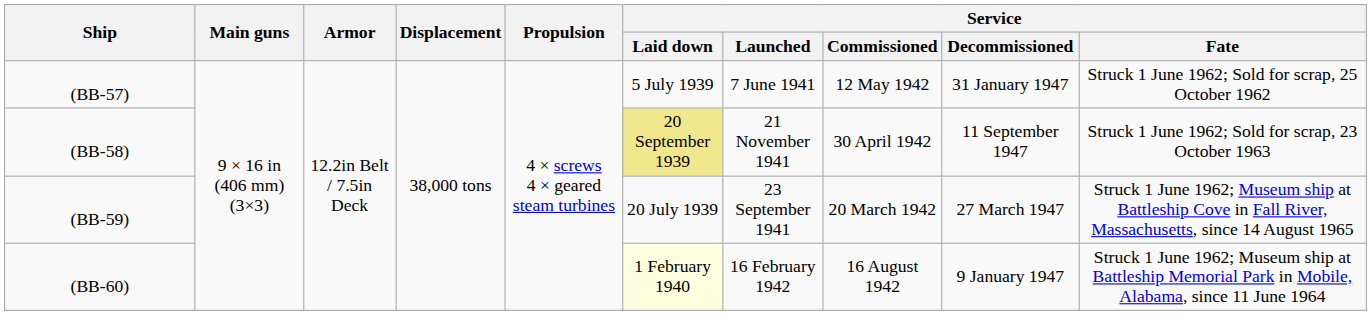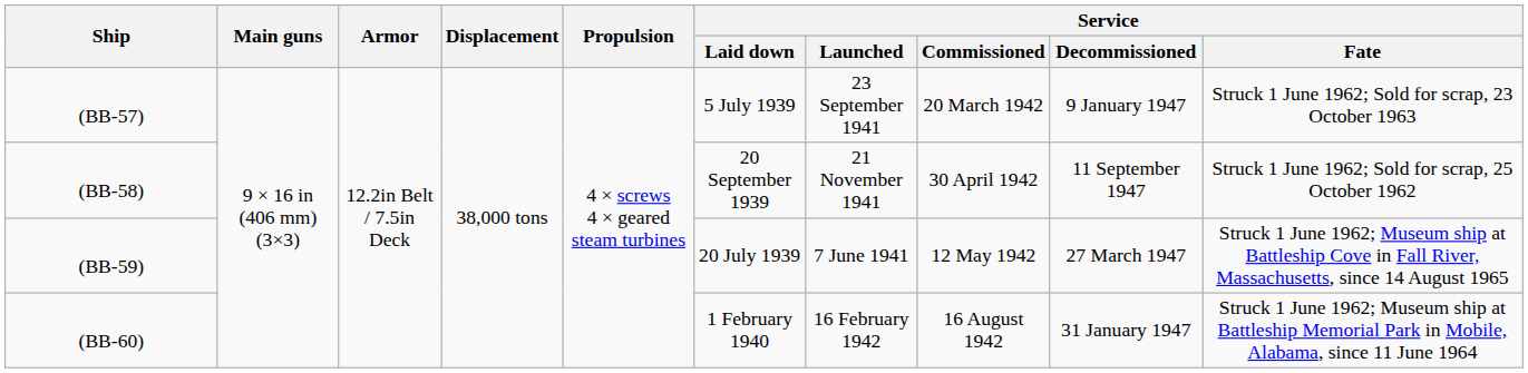 <table class="wikitable" style="width:98%;">
 <tr valign="center">
 <th scope="col" rowspan="2" style="text-align:center; width:14%;">Ship</th>
 <th scope="col" style="text-align:center;" rowspan="2">Main guns</th>
 <th scope="col" style="text-align:center;" rowspan="2">Armor</th>
 <th scope="col" style="text-align:center;" rowspan="2">Displacement</th>
 <th scope="col" style="text-align:center;" rowspan="2">Propulsion</th>
 <th scope="col" style="text-align:center;" colspan="5">Service</th>
 </tr>
 <tr valign="top">
 <th scope="col" style="text-align:center;">Laid down</th>
 <th scope="col" style="text-align:center;">Launched</th>
 <th scope="col" style="text-align:center;">Commissioned</th>
 <th scope="col" style="text-align:center;">Decommissioned</th>
 <th scope="col" style="text-align:center;">Fate</th>
 </tr>
 <tr>
 <td style="text-align:center"><br>(BB-57)</td>
 <td style="text-align:center;" rowspan="5">9 × 16 in (406 mm) (3×3)</td>
 <td style="text-align:center;" rowspan="5">12.2in Belt / 7.5in Deck</td>
 <td style="text-align:center;" rowspan="5">38,000 tons</td>
 <td style="text-align:center;" rowspan="5">4 × <a href='#'>screws</a><br>4 × geared <a href='#'>steam turbines</a></td>
 <td style="text-align:center">5 July 1939</td>
-<td style="text-align:center">7 June 1941</td>
-<td style="text-align:center">12 May 1942</td>
-<td style="text-align:center">31 January 1947</td>
-<td style="text-align:center">Struck 1 June 1962; Sold for scrap, 25 October 1962</td>
+<td style="text-align:center">23 September 1941</td>
+<td style="text-align:center">20 March 1942</td>
+<td style="text-align:center">9 January 1947</td>
+<td style="text-align:center">Struck 1 June 1962; Sold for scrap, 23 October 1963</td>
 </tr>
 <tr>
 <td style="text-align:center"><br>(BB-58)</td>
-<td style="background: khaki; text-align:center">20 September 1939</td>
+<td style="text-align:center">20 September 1939</td>
 <td style="text-align:center">21 November 1941</td>
 <td style="text-align:center">30 April 1942</td>
 <td style="text-align:center">11 September 1947</td>
-<td style="text-align:center">Struck 1 June 1962; Sold for scrap, 23 October 1963</td>
+<td style="text-align:center">Struck 1 June 1962; Sold for scrap, 25 October 1962</td>
 </tr>
 <tr>
 <td style="text-align:center"><br>(BB-59)</td>
 <td style="text-align:center">20 July 1939</td>
-<td style="text-align:center">23 September 1941</td>
-<td style="text-align:center">20 March 1942</td>
+<td style="text-align:center">7 June 1941</td>
+<td style="text-align:center">12 May 1942</td>
 <td style="text-align:center">27 March 1947</td>
 <td style="text-align:center">Struck 1 June 1962; <a href='#'>Museum ship</a> at <a href='#'>Battleship Cove</a> in <a href='#'>Fall River, Massachusetts</a>, since 14 August 1965</td>
 </tr>
 <tr>
 <td style="text-align:center"><br>(BB-60)</td>
-<td style="background: lightyellow; text-align:center">1 February 1940</td>
+<td style="text-align:center">1 February 1940</td>
 <td style="text-align:center">16 February 1942</td>
 <td style="text-align:center">16 August 1942</td>
-<td style="text-align:center">9 January 1947</td>
+<td style="text-align:center">31 January 1947</td>
 <td style="text-align:center">Struck 1 June 1962; Museum ship at <a href='#'>Battleship Memorial Park</a> in <a href='#'>Mobile, Alabama</a>, since 11 June 1964</td>
 </tr>
 </table>
